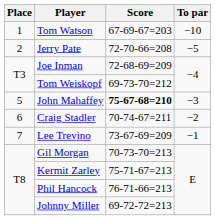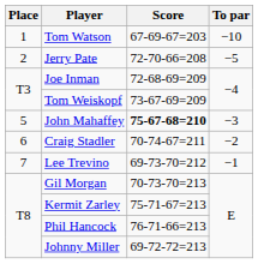 <table class=wikitable>
 <tr>
 <th>Place</th>
 <th>Player</th>
 <th>Score</th>
 <th>To par</th>
 </tr>
 <tr>
 <td align=center>1</td>
 <td> <a href='#'>Tom Watson</a></td>
 <td>67-69-67=203</td>
 <td align=center>−10</td>
 </tr>
 <tr>
 <td align=center>2</td>
 <td> <a href='#'>Jerry Pate</a></td>
 <td>72-70-66=208</td>
 <td align=center>−5</td>
 </tr>
 <tr>
 <td rowspan=2 align=center>T3</td>
 <td> <a href='#'>Joe Inman</a></td>
 <td>72-68-69=209</td>
 <td rowspan=2 align=center>−4</td>
 </tr>
 <tr>
 <td> <a href='#'>Tom Weiskopf</a></td>
-<td>69-73-70=212</td>
+<td>73-67-69=209</td>
 </tr>
 <tr>
 <td align=center>5</td>
 <td> <a href='#'>John Mahaffey</a></td>
 <td><strong>75-67-68=210</strong></td>
 <td align=center>−3</td>
 </tr>
 <tr>
 <td align=center>6</td>
 <td> <a href='#'>Craig Stadler</a></td>
 <td>70-74-67=211</td>
 <td align=center>−2</td>
 </tr>
 <tr>
 <td align=center>7</td>
 <td> <a href='#'>Lee Trevino</a></td>
-<td>73-67-69=209</td>
+<td>69-73-70=212</td>
 <td align=center>−1</td>
 </tr>
 <tr>
 <td rowspan=4 align=center>T8</td>
 <td> <a href='#'>Gil Morgan</a></td>
 <td>70-73-70=213</td>
 <td rowspan=4 align=center>E</td>
 </tr>
 <tr>
 <td> <a href='#'>Kermit Zarley</a></td>
 <td>75-71-67=213</td>
 </tr>
 <tr>
 <td> <a href='#'>Phil Hancock</a></td>
 <td>76-71-66=213</td>
 </tr>
 <tr>
 <td> <a href='#'>Johnny Miller</a></td>
 <td>69-72-72=213</td>
 </tr>
 </table>
